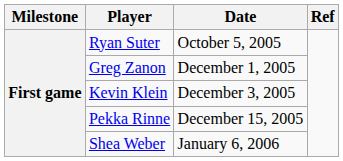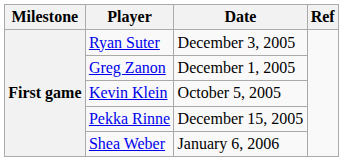 <table class="wikitable">
 <tr>
 <th scope="col">Milestone</th>
 <th scope="col">Player</th>
 <th scope="col">Date</th>
 <th scope="col">Ref</th>
 </tr>
 <tr>
 <th rowspan=5>First game</th>
 <td><a href='#'>Ryan Suter</a></td>
-<td>October 5, 2005</td>
+<td>December 3, 2005</td>
 <td rowspan=5></td>
 </tr>
 <tr>
 <td><a href='#'>Greg Zanon</a></td>
 <td>December 1, 2005</td>
 </tr>
 <tr>
 <td><a href='#'>Kevin Klein</a></td>
-<td>December 3, 2005</td>
+<td>October 5, 2005</td>
 </tr>
 <tr>
 <td><a href='#'>Pekka Rinne</a></td>
 <td>December 15, 2005</td>
 </tr>
 <tr>
 <td><a href='#'>Shea Weber</a></td>
 <td>January 6, 2006</td>
 </tr>
 </table>
